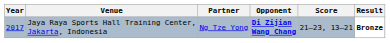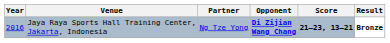 <table class="sortable wikitable" style="font-size: 90%;">
 <tr>
 <th>Year</th>
 <th>Venue</th>
 <th>Partner</th>
 <th>Opponent</th>
 <th>Score</th>
 <th>Result</th>
 </tr>
 <tr style="background:#AABBCC">
-<td align="center"><a href='#'>2017</a></td>
+<td align="center"><a href='#'>2016</a></td>
 <td align="left">Jaya Raya Sports Hall Training Center,<br><a href='#'>Jakarta</a>, Indonesia</td>
 <td align="left"> <a href='#'>Ng Tze Yong</a></td>
 <td align="left"><strong> <a href='#'>Di Zijian</a><br> <a href='#'>Wang Chang</a></strong></td>
-<td align="left">21–23, 13–21</td>
+<td align="left"><strong>21–23, 13–21</strong></td>
 <td style="text-align:left; background:white"> <strong>Bronze</strong></td>
 </tr>
 </table>
